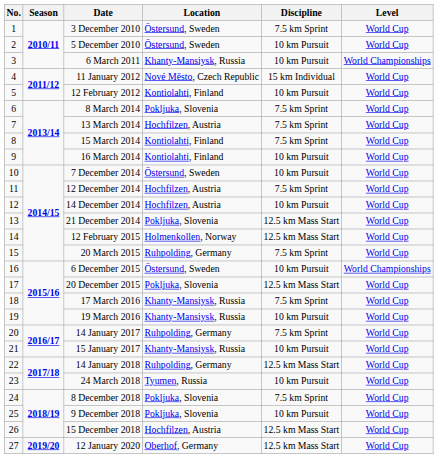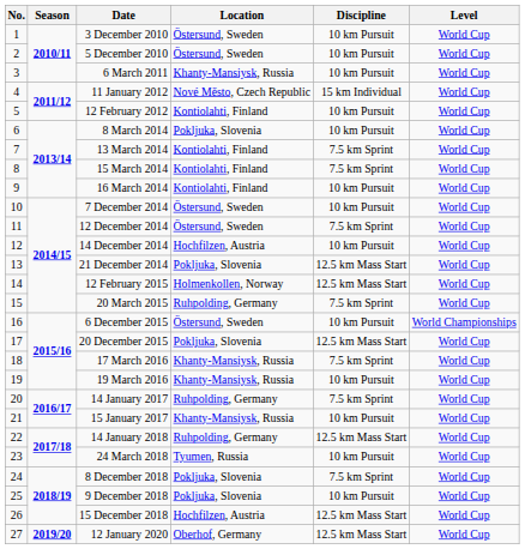 <table class="wikitable" style="text-align:center; font-size:95%;">
 <tr>
 <th>No.</th>
 <th>Season</th>
 <th>Date</th>
 <th>Location</th>
 <th>Discipline</th>
 <th>Level</th>
 </tr>
 <tr>
 <td>1</td>
 <td rowspan=3><strong> <a href='#'>2010/11</a> </strong></td>
 <td align=right>3 December 2010</td>
 <td align=left> <a href='#'>Östersund</a>, Sweden</td>
-<td>7.5 km Sprint</td>
+<td>10 km Pursuit</td>
 <td><a href='#'>World Cup</a></td>
 </tr>
 <tr>
 <td>2</td>
 <td align=right>5 December 2010</td>
 <td align=left> <a href='#'>Östersund</a>, Sweden</td>
 <td>10 km Pursuit</td>
 <td><a href='#'>World Cup</a></td>
 </tr>
 <tr>
 <td>3</td>
 <td align=right>6 March 2011</td>
 <td align=left> <a href='#'>Khanty-Mansiysk</a>, Russia</td>
 <td>10 km Pursuit</td>
-<td><a href='#'>World Championships</a></td>
+<td><a href='#'>World Cup</a></td>
 </tr>
 <tr>
 <td>4</td>
 <td rowspan=2><strong><a href='#'>2011/12</a></strong></td>
 <td align=right>11 January 2012</td>
 <td align=left> <a href='#'>Nové Město</a>, Czech Republic</td>
 <td>15 km Individual</td>
 <td><a href='#'>World Cup</a></td>
 </tr>
 <tr>
 <td>5</td>
 <td align=right>12 February 2012</td>
 <td align=left> <a href='#'>Kontiolahti</a>, Finland</td>
 <td>10 km Pursuit</td>
 <td><a href='#'>World Cup</a></td>
 </tr>
 <tr>
 <td>6</td>
 <td rowspan=4><strong><a href='#'>2013/14</a></strong></td>
 <td align=right>8 March 2014</td>
 <td align=left> <a href='#'>Pokljuka</a>, Slovenia</td>
-<td>7.5 km Sprint</td>
+<td>10 km Pursuit</td>
 <td><a href='#'>World Cup</a></td>
 </tr>
 <tr>
 <td>7</td>
 <td align=right>13 March 2014</td>
-<td align=left> <a href='#'>Hochfilzen</a>, Austria</td>
+<td align=left> <a href='#'>Kontiolahti</a>, Finland</td>
 <td>7.5 km Sprint</td>
 <td><a href='#'>World Cup</a></td>
 </tr>
 <tr>
 <td>8</td>
 <td align=right>15 March 2014</td>
 <td align=left> <a href='#'>Kontiolahti</a>, Finland</td>
 <td>7.5 km Sprint</td>
 <td><a href='#'>World Cup</a></td>
 </tr>
 <tr>
 <td>9</td>
 <td align=right>16 March 2014</td>
 <td align=left> <a href='#'>Kontiolahti</a>, Finland</td>
 <td>10 km Pursuit</td>
 <td><a href='#'>World Cup</a></td>
 </tr>
 <tr>
 <td>10</td>
 <td rowspan=6><strong><a href='#'>2014/15</a></strong></td>
 <td align=right>7 December 2014</td>
 <td align=left> <a href='#'>Östersund</a>, Sweden</td>
 <td>10 km Pursuit</td>
 <td><a href='#'>World Cup</a></td>
 </tr>
 <tr>
 <td>11</td>
 <td align=right>12 December 2014</td>
-<td align=left> <a href='#'>Hochfilzen</a>, Austria</td>
+<td align=left> <a href='#'>Östersund</a>, Sweden</td>
 <td>7.5 km Sprint</td>
 <td><a href='#'>World Cup</a></td>
 </tr>
 <tr>
 <td>12</td>
 <td align=right>14 December 2014</td>
 <td align=left> <a href='#'>Hochfilzen</a>, Austria</td>
 <td>10 km Pursuit</td>
 <td><a href='#'>World Cup</a></td>
 </tr>
 <tr>
 <td>13</td>
 <td align=right>21 December 2014</td>
 <td align=left> <a href='#'>Pokljuka</a>, Slovenia</td>
 <td>12.5 km Mass Start</td>
 <td><a href='#'>World Cup</a></td>
 </tr>
 <tr>
 <td>14</td>
 <td align=right>12 February 2015</td>
 <td align=left> <a href='#'>Holmenkollen</a>, Norway</td>
 <td>12.5 km Mass Start</td>
 <td><a href='#'>World Cup</a></td>
 </tr>
 <tr>
 <td>15</td>
 <td align=right>20 March 2015</td>
 <td align=left> <a href='#'>Ruhpolding</a>, Germany</td>
 <td>7.5 km Sprint</td>
 <td><a href='#'>World Cup</a></td>
 </tr>
 <tr>
 <td>16</td>
 <td rowspan=4><strong><a href='#'>2015/16</a></strong></td>
 <td align=right>6 December 2015</td>
 <td align=left> <a href='#'>Östersund</a>, Sweden</td>
 <td>10 km Pursuit</td>
 <td><a href='#'>World Championships</a></td>
 </tr>
 <tr>
 <td>17</td>
 <td align=right>20 December 2015</td>
 <td align=left> <a href='#'>Pokljuka</a>, Slovenia</td>
 <td>12.5 km Mass Start</td>
 <td><a href='#'>World Cup</a></td>
 </tr>
 <tr>
 <td>18</td>
 <td align=right>17 March 2016</td>
 <td align=left> <a href='#'>Khanty-Mansiysk</a>, Russia</td>
 <td>7.5 km Sprint</td>
 <td><a href='#'>World Cup</a></td>
 </tr>
 <tr>
 <td>19</td>
 <td align=right>19 March 2016</td>
 <td align=left> <a href='#'>Khanty-Mansiysk</a>, Russia</td>
 <td>10 km Pursuit</td>
 <td><a href='#'>World Cup</a></td>
 </tr>
 <tr>
 <td>20</td>
 <td rowspan=2><strong><a href='#'>2016/17</a></strong></td>
 <td align=right>14 January 2017</td>
 <td align=left> <a href='#'>Ruhpolding</a>, Germany</td>
 <td>7.5 km Sprint</td>
 <td><a href='#'>World Cup</a></td>
 </tr>
 <tr>
 <td>21</td>
 <td align=right>15 January 2017</td>
 <td align=left> <a href='#'>Khanty-Mansiysk</a>, Russia</td>
 <td>10 km Pursuit</td>
 <td><a href='#'>World Cup</a></td>
 </tr>
 <tr>
 <td>22</td>
 <td rowspan=2><strong><a href='#'>2017/18</a></strong></td>
 <td align=right>14 January 2018</td>
 <td align=left> <a href='#'>Ruhpolding</a>, Germany</td>
 <td>12.5 km Mass Start</td>
 <td><a href='#'>World Cup</a></td>
 </tr>
 <tr>
 <td>23</td>
 <td align=right>24 March 2018</td>
 <td align=left> <a href='#'>Tyumen</a>, Russia</td>
 <td>10 km Pursuit</td>
 <td><a href='#'>World Cup</a></td>
 </tr>
 <tr>
 <td>24</td>
 <td rowspan=3><strong><a href='#'>2018/19</a></strong></td>
 <td align=right>8 December 2018</td>
 <td align=left> <a href='#'>Pokljuka</a>, Slovenia</td>
 <td>7.5 km Sprint</td>
 <td><a href='#'>World Cup</a></td>
 </tr>
 <tr>
 <td>25</td>
 <td align=right>9 December 2018</td>
 <td align=left> <a href='#'>Pokljuka</a>, Slovenia</td>
 <td>10 km Pursuit</td>
 <td><a href='#'>World Cup</a></td>
 </tr>
 <tr>
 <td>26</td>
 <td align=right>15 December 2018</td>
 <td align=left> <a href='#'>Hochfilzen</a>, Austria</td>
 <td>12.5 km Mass Start</td>
 <td><a href='#'>World Cup</a></td>
 </tr>
 <tr>
 <td>27</td>
 <td><strong><a href='#'>2019/20</a></strong></td>
 <td align=right>12 January 2020</td>
 <td align=left> <a href='#'>Oberhof</a>, Germany</td>
 <td>12.5 km Mass Start</td>
 <td><a href='#'>World Cup</a></td>
 </tr>
 </table>
